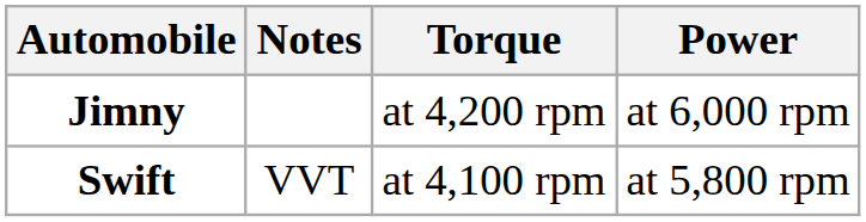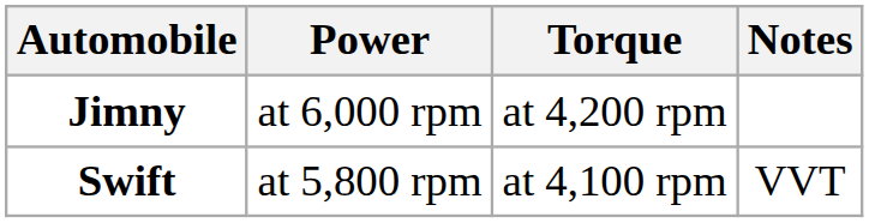 <table class="wikitable" style="text-align: center;">
 <tr style="background:#DCDCDC" align="center" valign="middle">
 <th>Automobile</th>
+<th>Power</th>
+<th>Torque</th>
 <th>Notes</th>
-<th>Torque</th>
-<th>Power</th>
 </tr>
 <tr style="background:#ffffff;">
 <td><strong>Jimny</strong></td>
+<td> at 6,000 rpm</td>
+<td> at 4,200 rpm</td>
 <td></td>
-<td> at 4,200 rpm</td>
-<td> at 6,000 rpm</td>
 </tr>
 <tr style="background:#ffffff;">
 <td><strong>Swift</strong></td>
+<td> at 5,800 rpm</td>
+<td> at 4,100 rpm</td>
 <td>VVT</td>
-<td> at 4,100 rpm</td>
-<td> at 5,800 rpm</td>
 </tr>
 </table>
